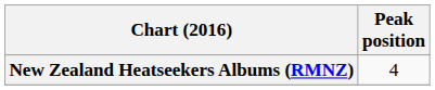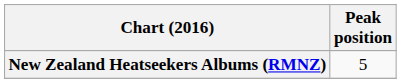 <table class="wikitable sortable plainrowheaders" style="text-align:center">
 <tr>
 <th scope="col">Chart (2016)</th>
 <th scope="col">Peak<br> position</th>
 </tr>
 <tr>
 </tr>
 <tr>
 <th scope="row">New Zealand Heatseekers Albums (<a href='#'>RMNZ</a>)</th>
-<td>4</td>
+<td>5</td>
 </tr>
 <tr>
 </tr>
 </table>
